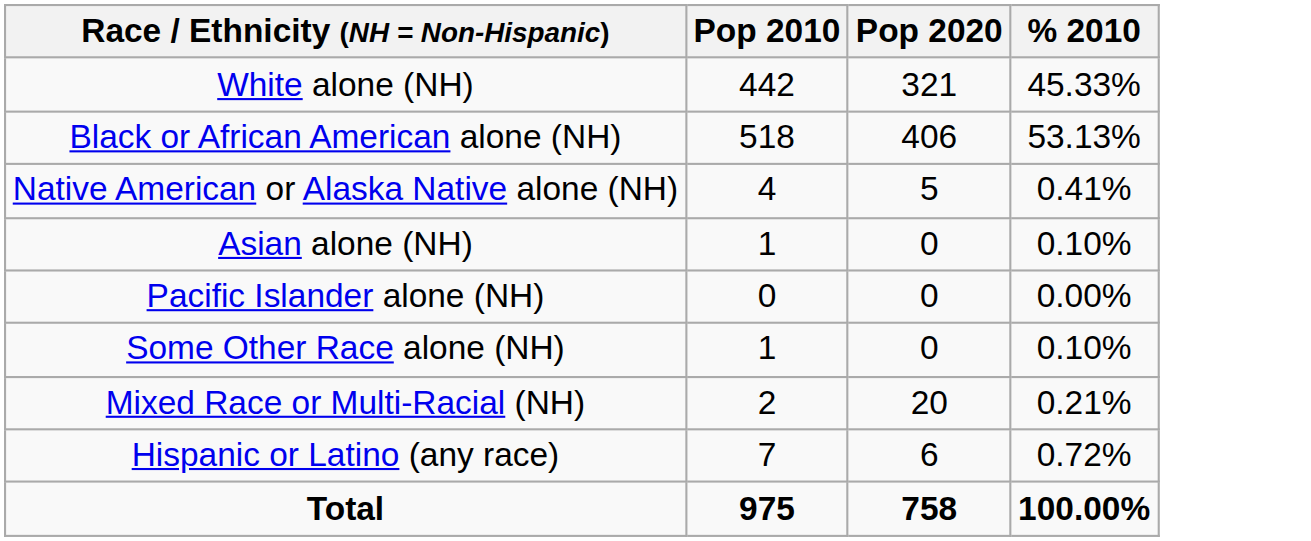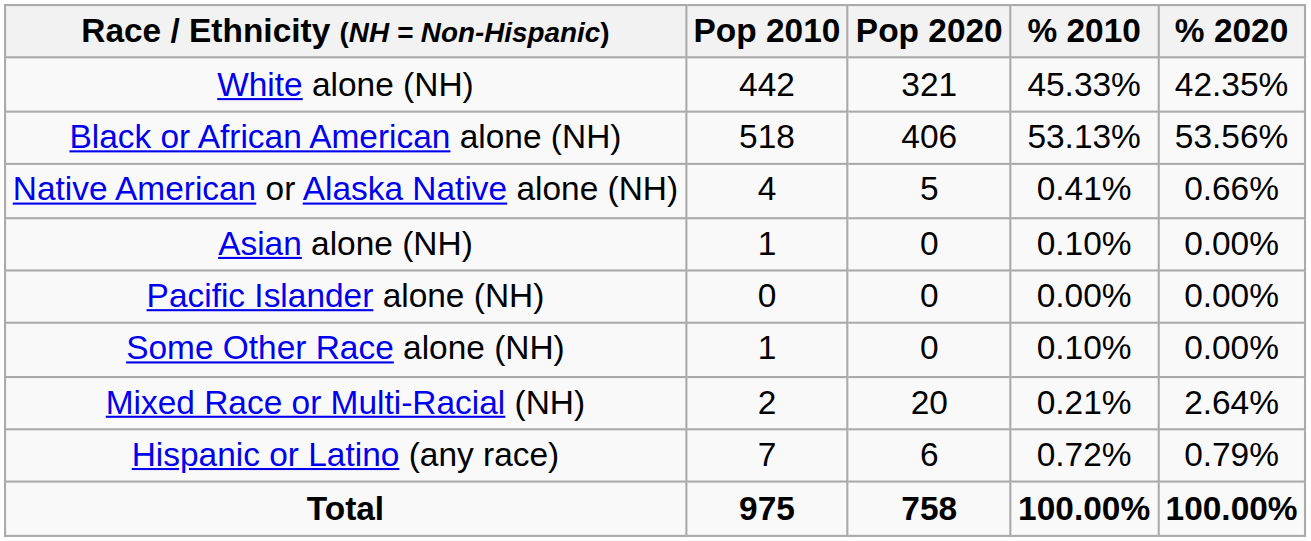 <table class="wikitable" style="text-align:center;">
 <tr>
 <th>Race / Ethnicity <small>(<em>NH = Non-Hispanic</em>)</small></th>
 <th>Pop 2010</th>
 <th>Pop 2020</th>
 <th>% 2010</th>
+<th>% 2020</th>
 </tr>
 <tr>
 <td><a href='#'>White</a> alone (NH)</td>
 <td>442</td>
 <td>321</td>
 <td>45.33%</td>
+<td>42.35%</td>
 </tr>
 <tr>
 <td><a href='#'>Black or African American</a> alone (NH)</td>
 <td>518</td>
 <td>406</td>
 <td>53.13%</td>
+<td>53.56%</td>
 </tr>
 <tr>
 <td><a href='#'>Native American</a> or <a href='#'>Alaska Native</a> alone (NH)</td>
 <td>4</td>
 <td>5</td>
 <td>0.41%</td>
+<td>0.66%</td>
 </tr>
 <tr>
 <td><a href='#'>Asian</a> alone (NH)</td>
 <td>1</td>
 <td>0</td>
 <td>0.10%</td>
+<td>0.00%</td>
 </tr>
 <tr>
 <td><a href='#'>Pacific Islander</a> alone (NH)</td>
 <td>0</td>
 <td>0</td>
+<td>0.00%</td>
 <td>0.00%</td>
 </tr>
 <tr>
 <td><a href='#'>Some Other Race</a> alone (NH)</td>
 <td>1</td>
 <td>0</td>
 <td>0.10%</td>
+<td>0.00%</td>
 </tr>
 <tr>
 <td><a href='#'>Mixed Race or Multi-Racial</a> (NH)</td>
 <td>2</td>
 <td>20</td>
 <td>0.21%</td>
+<td>2.64%</td>
 </tr>
 <tr>
 <td><a href='#'>Hispanic or Latino</a> (any race)</td>
 <td>7</td>
 <td>6</td>
 <td>0.72%</td>
+<td>0.79%</td>
 </tr>
 <tr>
 <td><strong>Total</strong></td>
 <td><strong>975</strong></td>
 <td><strong>758</strong></td>
 <td><strong>100.00%</strong></td>
+<td><strong>100.00%</strong></td>
 </tr>
 </table>
